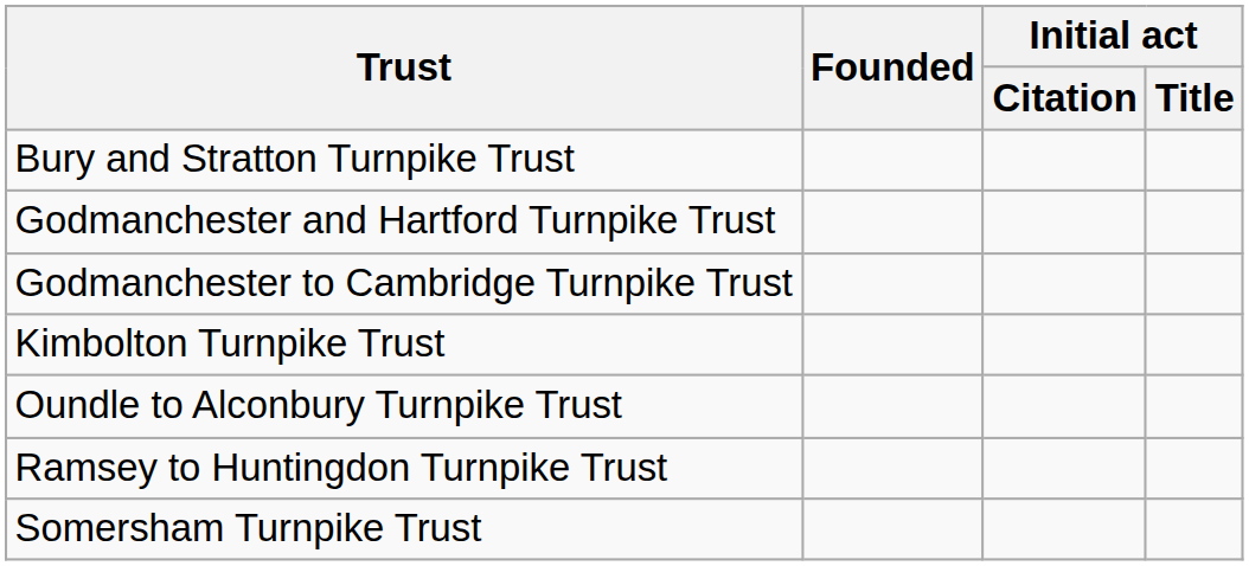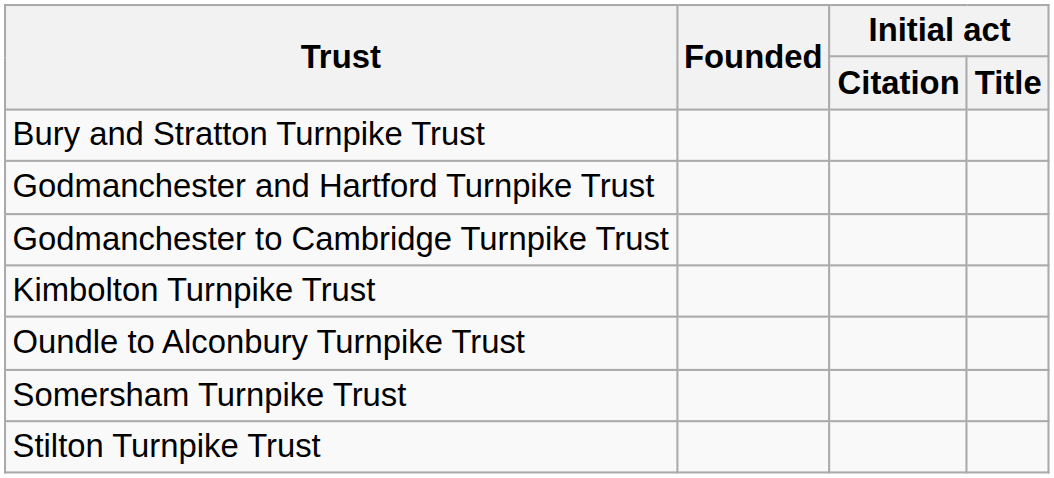 <table class="wikitable sortable">
 <tr>
 <th rowspan=2>Trust</th>
 <th rowspan=2>Founded</th>
 <th colspan=2>Initial act</th>
 </tr>
 <tr>
 <th>Citation</th>
 <th>Title</th>
 </tr>
 <tr>
 <td>Bury and Stratton Turnpike Trust</td>
 <td></td>
 <td></td>
 <td></td>
 </tr>
 <tr>
 <td>Godmanchester and Hartford Turnpike Trust</td>
 <td></td>
 <td></td>
 <td></td>
 </tr>
 <tr>
 <td>Godmanchester to Cambridge Turnpike Trust</td>
 <td></td>
 <td></td>
 <td></td>
 </tr>
 <tr>
 <td>Kimbolton Turnpike Trust</td>
 <td></td>
 <td></td>
 <td></td>
 </tr>
 <tr>
 <td>Oundle to Alconbury Turnpike Trust</td>
 <td></td>
 <td></td>
 <td></td>
 </tr>
 <tr>
-<td>Ramsey to Huntingdon Turnpike Trust</td>
+<td>Somersham Turnpike Trust</td>
 <td></td>
 <td></td>
 <td></td>
 </tr>
 <tr>
-<td>Somersham Turnpike Trust</td>
+<td>Stilton Turnpike Trust</td>
 <td></td>
 <td></td>
 <td></td>
 </tr>
 </table>
